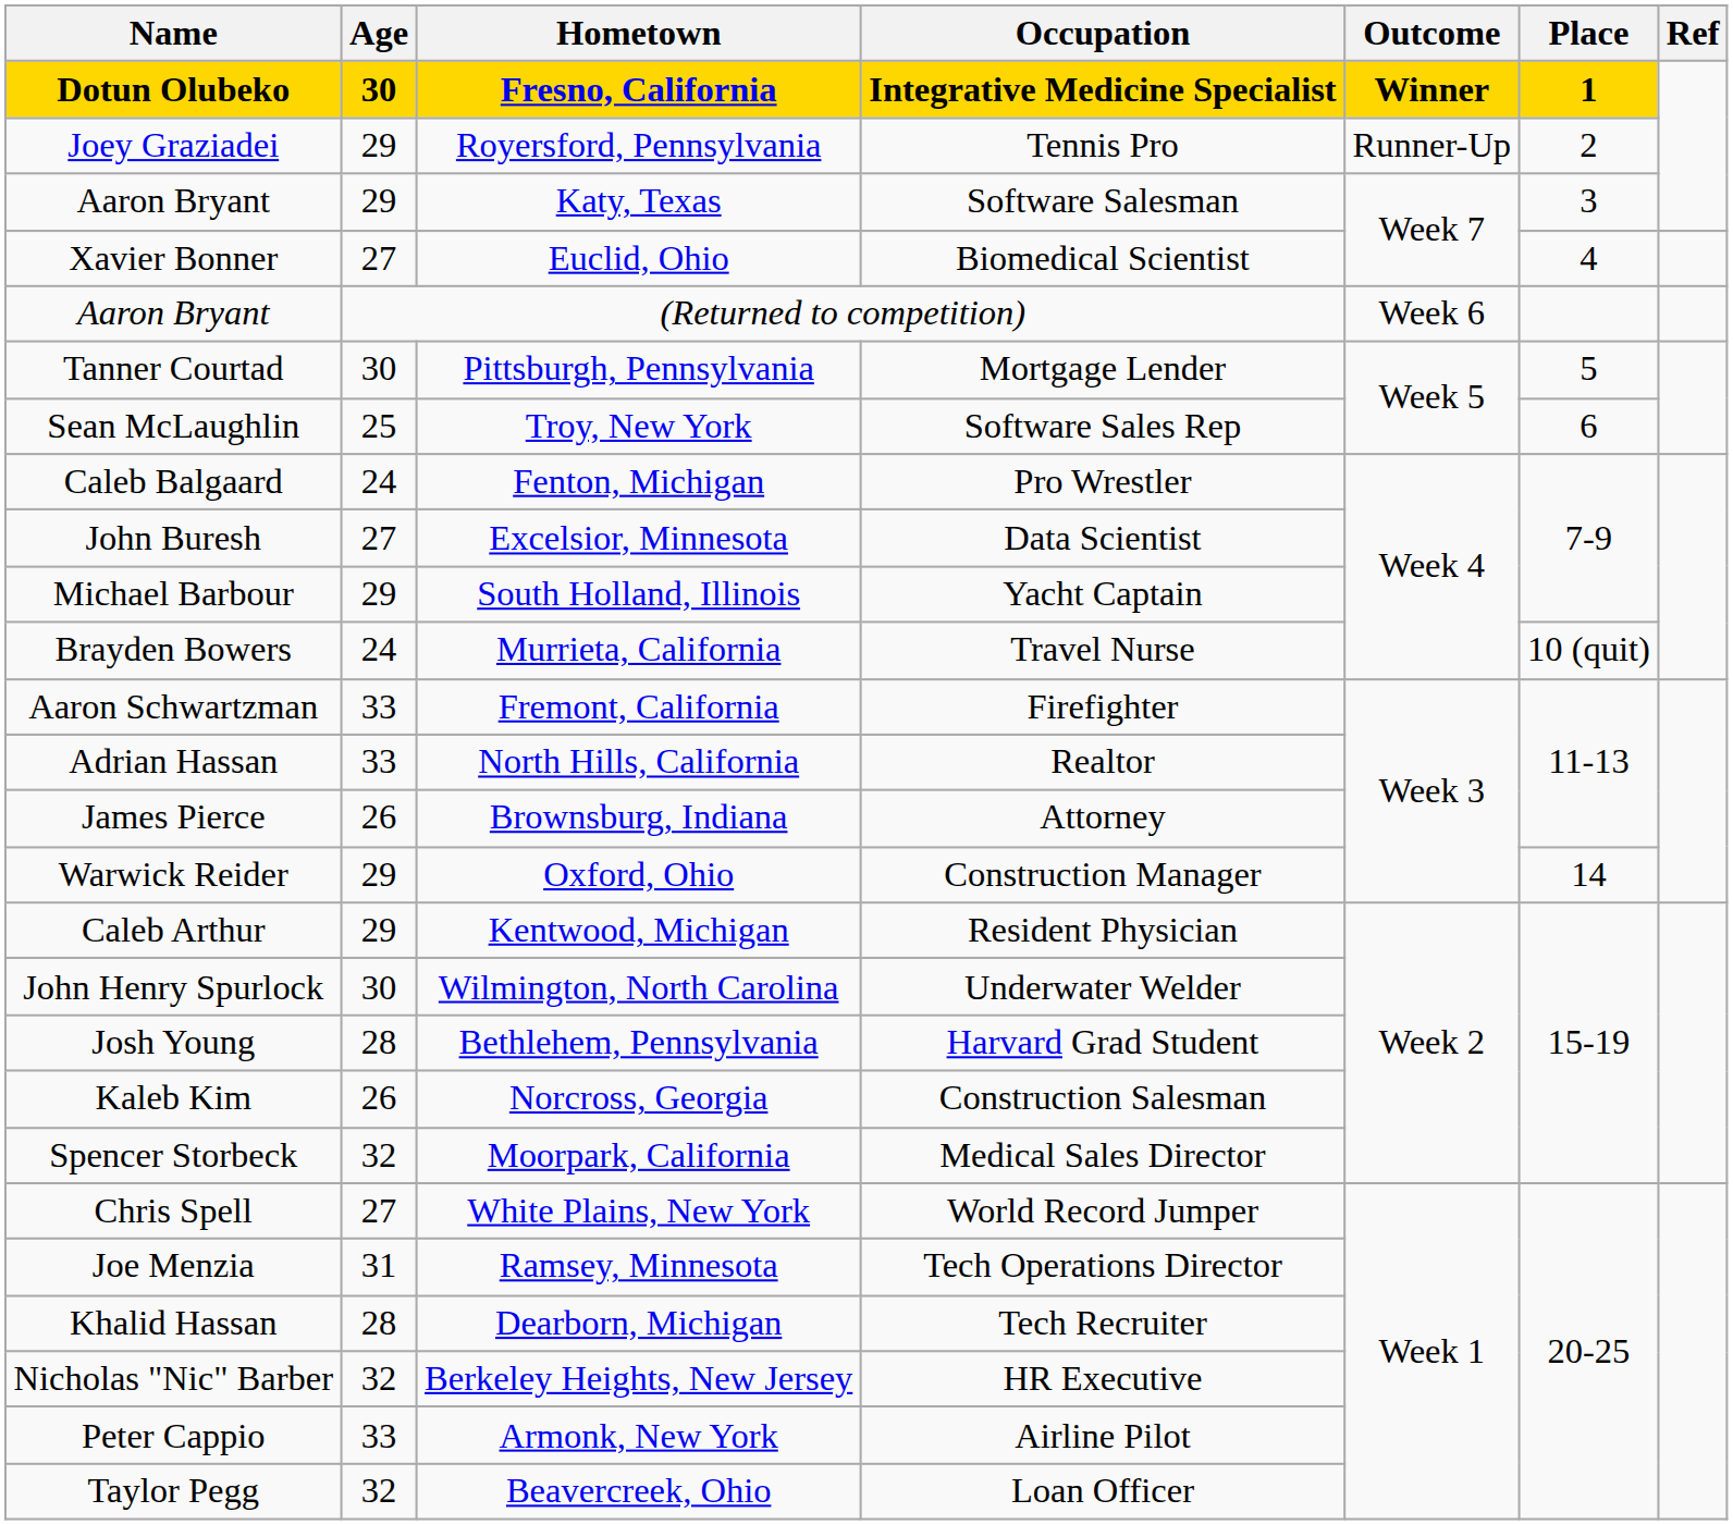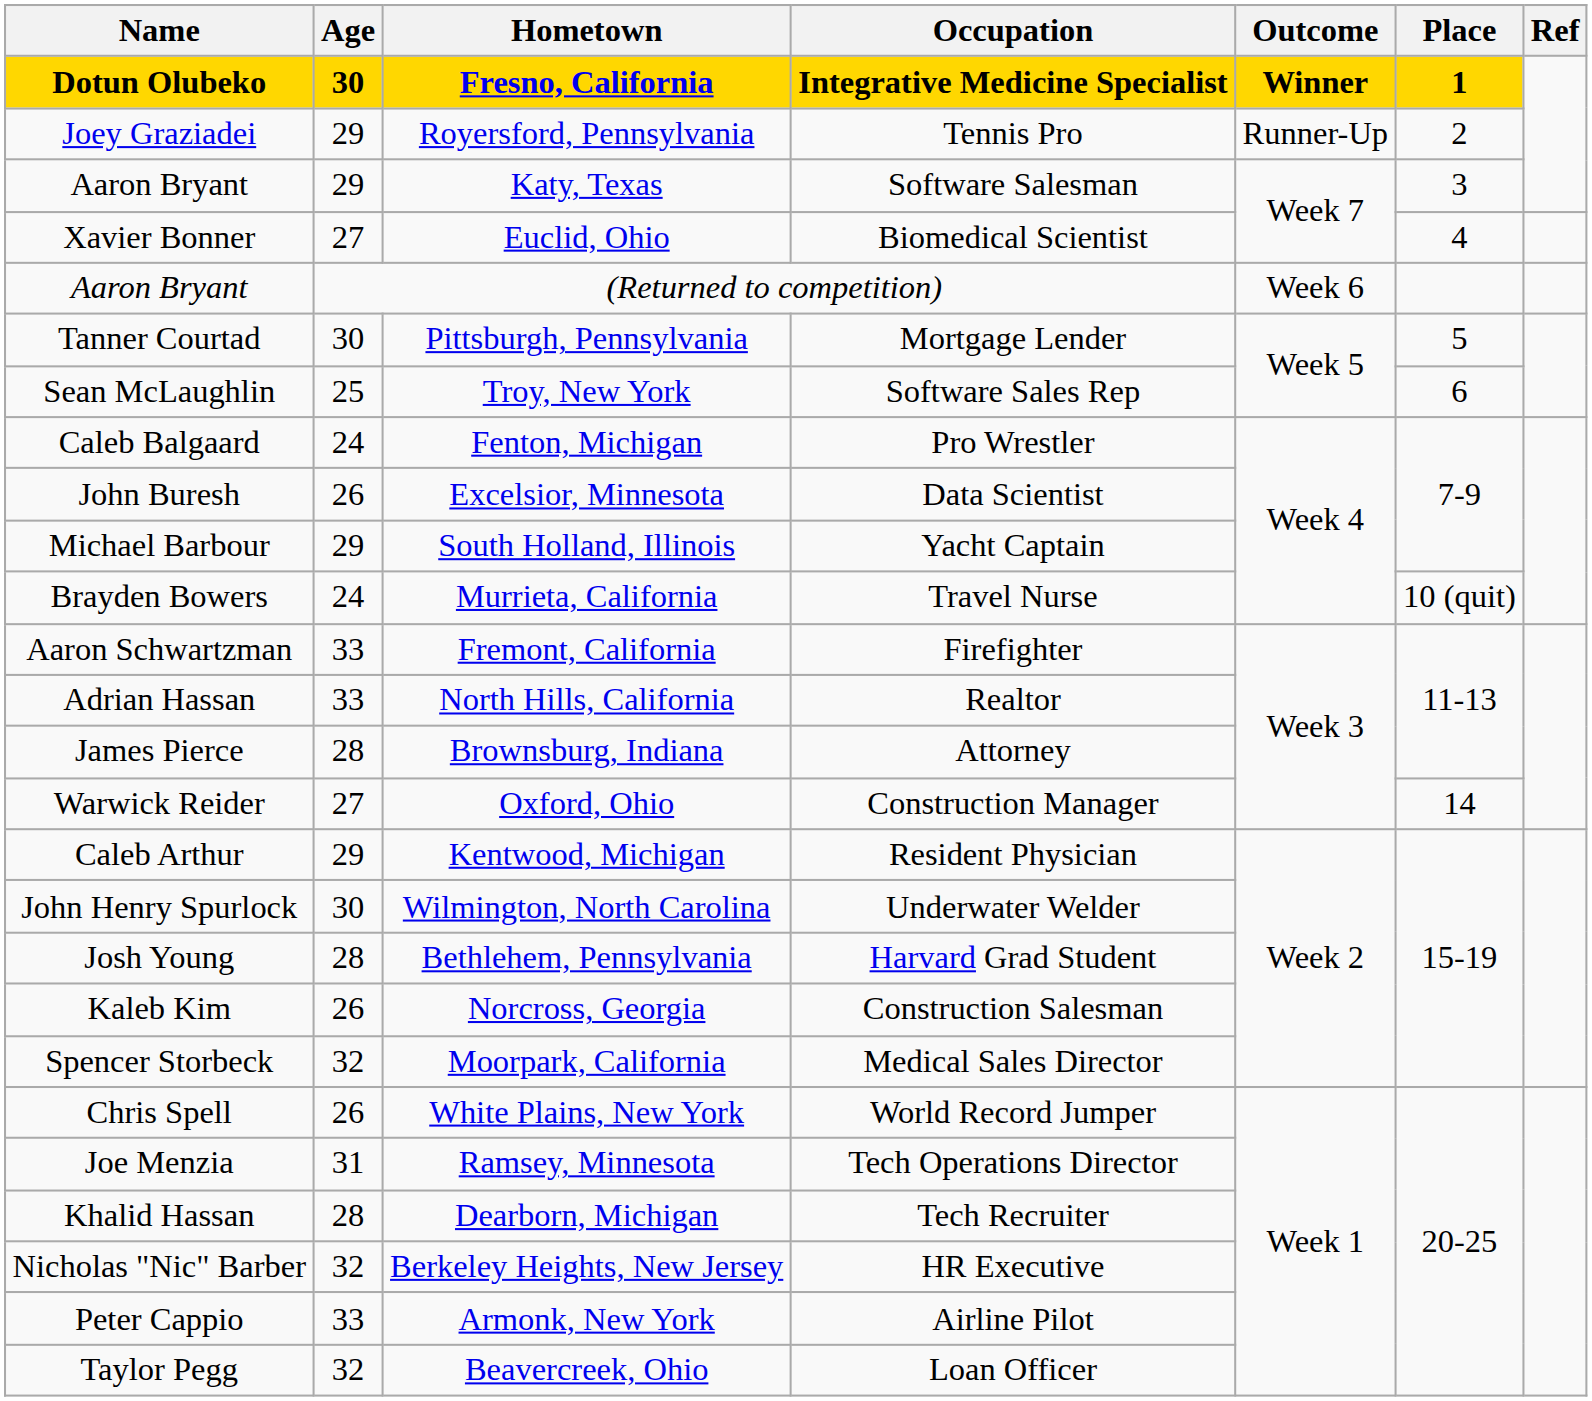 <table class="wikitable sortable" style="text-align:center; ">
 <tr>
 <th>Name</th>
 <th>Age</th>
 <th>Hometown</th>
 <th>Occupation</th>
 <th>Outcome</th>
 <th>Place</th>
 <th>Ref</th>
 </tr>
 <tr>
 <td bgcolor="gold"><strong>Dotun Olubeko</strong></td>
 <td bgcolor="gold"><strong>30</strong></td>
 <td bgcolor="gold"><strong><a href='#'>Fresno, California</a></strong></td>
 <td bgcolor="gold"><strong>Integrative Medicine Specialist</strong></td>
 <td bgcolor="gold"><strong>Winner</strong></td>
 <td bgcolor="gold"><strong>1</strong></td>
 <td rowspan="3"></td>
 </tr>
 <tr>
 <td><a href='#'>Joey Graziadei</a></td>
 <td>29</td>
 <td><a href='#'>Royersford, Pennsylvania</a></td>
 <td>Tennis Pro</td>
 <td>Runner-Up</td>
 <td>2</td>
 </tr>
 <tr>
 <td>Aaron Bryant</td>
 <td>29</td>
 <td><a href='#'>Katy, Texas</a></td>
 <td>Software Salesman</td>
 <td rowspan="2">Week 7</td>
 <td>3</td>
 </tr>
 <tr>
 <td>Xavier Bonner</td>
 <td>27</td>
 <td><a href='#'>Euclid, Ohio</a></td>
 <td>Biomedical Scientist</td>
 <td>4</td>
 <td></td>
 </tr>
 <tr>
 <td><em>Aaron Bryant</em></td>
 <td colspan="3"><em>(Returned to competition)</em></td>
 <td>Week 6</td>
 <td></td>
 <td></td>
 </tr>
 <tr>
 <td>Tanner Courtad</td>
 <td>30</td>
 <td><a href='#'>Pittsburgh, Pennsylvania</a></td>
 <td>Mortgage Lender</td>
 <td rowspan="2">Week 5</td>
 <td>5</td>
 <td rowspan="2"></td>
 </tr>
 <tr>
 <td>Sean McLaughlin</td>
 <td>25</td>
 <td><a href='#'>Troy, New York</a></td>
 <td>Software Sales Rep</td>
 <td>6</td>
 </tr>
 <tr>
 <td>Caleb Balgaard</td>
 <td>24</td>
 <td><a href='#'>Fenton, Michigan</a></td>
 <td>Pro Wrestler</td>
 <td rowspan="4">Week 4</td>
 <td rowspan="3">7-9</td>
 <td rowspan="4"></td>
 </tr>
 <tr>
 <td>John Buresh</td>
-<td>27</td>
+<td>26</td>
 <td><a href='#'>Excelsior, Minnesota</a></td>
 <td>Data Scientist</td>
 </tr>
 <tr>
 <td>Michael Barbour</td>
 <td>29</td>
 <td><a href='#'>South Holland, Illinois</a></td>
 <td>Yacht Captain</td>
 </tr>
 <tr>
 <td>Brayden Bowers</td>
 <td>24</td>
 <td><a href='#'>Murrieta, California</a></td>
 <td>Travel Nurse</td>
 <td>10 (quit)</td>
 </tr>
 <tr>
 <td>Aaron Schwartzman</td>
 <td>33</td>
 <td><a href='#'>Fremont, California</a></td>
 <td>Firefighter</td>
 <td rowspan="4">Week 3</td>
 <td rowspan="3">11-13</td>
 <td rowspan="4"></td>
 </tr>
 <tr>
 <td>Adrian Hassan</td>
 <td>33</td>
 <td><a href='#'>North Hills, California</a></td>
 <td>Realtor</td>
 </tr>
 <tr>
 <td>James Pierce</td>
-<td>26</td>
+<td>28</td>
 <td><a href='#'>Brownsburg, Indiana</a></td>
 <td>Attorney</td>
 </tr>
 <tr>
 <td>Warwick Reider</td>
-<td>29</td>
+<td>27</td>
 <td><a href='#'>Oxford, Ohio</a></td>
 <td>Construction Manager</td>
 <td>14</td>
 </tr>
 <tr>
 <td>Caleb Arthur</td>
 <td>29</td>
 <td><a href='#'>Kentwood, Michigan</a></td>
 <td>Resident Physician</td>
 <td rowspan="5">Week 2</td>
 <td rowspan="5">15-19</td>
 <td rowspan="5"></td>
 </tr>
 <tr>
 <td>John Henry Spurlock</td>
 <td>30</td>
 <td><a href='#'>Wilmington, North Carolina</a></td>
 <td>Underwater Welder</td>
 </tr>
 <tr>
 <td>Josh Young</td>
 <td>28</td>
 <td><a href='#'>Bethlehem, Pennsylvania</a></td>
 <td><a href='#'>Harvard</a> Grad Student</td>
 </tr>
 <tr>
 <td>Kaleb Kim</td>
 <td>26</td>
 <td><a href='#'>Norcross, Georgia</a></td>
 <td>Construction Salesman</td>
 </tr>
 <tr>
 <td>Spencer Storbeck</td>
 <td>32</td>
 <td><a href='#'>Moorpark, California</a></td>
 <td>Medical Sales Director</td>
 </tr>
 <tr>
 <td>Chris Spell</td>
-<td>27</td>
+<td>26</td>
 <td><a href='#'>White Plains, New York</a></td>
 <td>World Record Jumper</td>
 <td rowspan="6">Week 1</td>
 <td rowspan="6">20-25</td>
 <td rowspan="6"></td>
 </tr>
 <tr>
 <td>Joe Menzia</td>
 <td>31</td>
 <td><a href='#'>Ramsey, Minnesota</a></td>
 <td>Tech Operations Director</td>
 </tr>
 <tr>
 <td>Khalid Hassan</td>
 <td>28</td>
 <td><a href='#'>Dearborn, Michigan</a></td>
 <td>Tech Recruiter</td>
 </tr>
 <tr>
 <td>Nicholas "Nic" Barber</td>
 <td>32</td>
 <td><a href='#'>Berkeley Heights, New Jersey</a></td>
 <td>HR Executive</td>
 </tr>
 <tr>
 <td>Peter Cappio</td>
 <td>33</td>
 <td><a href='#'>Armonk, New York</a></td>
 <td>Airline Pilot</td>
 </tr>
 <tr>
 <td>Taylor Pegg</td>
 <td>32</td>
 <td><a href='#'>Beavercreek, Ohio</a></td>
 <td>Loan Officer</td>
 </tr>
 </table>
